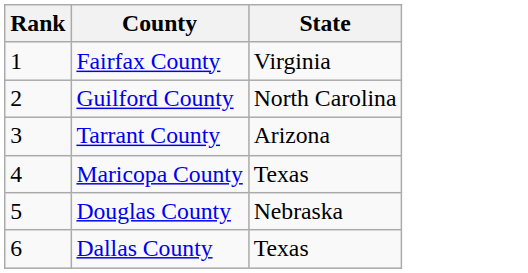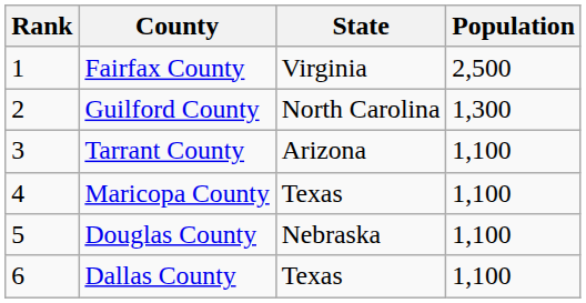 <table class="wikitable">
 <tr>
 <th>Rank</th>
 <th>County</th>
 <th>State</th>
+<th>Population</th>
 </tr>
 <tr>
 <td>1</td>
 <td><a href='#'>Fairfax County</a></td>
 <td>Virginia</td>
+<td>2,500</td>
 </tr>
 <tr>
 <td>2</td>
 <td><a href='#'>Guilford County</a></td>
 <td>North Carolina</td>
+<td>1,300</td>
 </tr>
 <tr>
 <td>3</td>
 <td><a href='#'>Tarrant County</a></td>
 <td>Arizona</td>
+<td>1,100</td>
 </tr>
 <tr>
 <td>4</td>
 <td><a href='#'>Maricopa County</a></td>
 <td>Texas</td>
+<td>1,100</td>
 </tr>
 <tr>
 <td>5</td>
 <td><a href='#'>Douglas County</a></td>
 <td>Nebraska</td>
+<td>1,100</td>
 </tr>
 <tr>
 <td>6</td>
 <td><a href='#'>Dallas County</a></td>
 <td>Texas</td>
+<td>1,100</td>
 </tr>
 </table>
